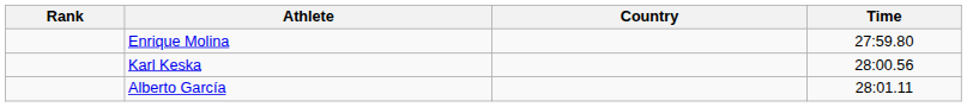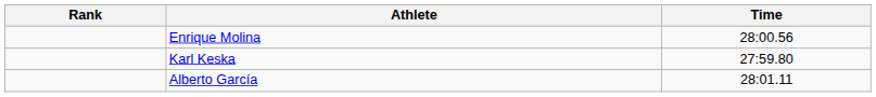 <table class="wikitable" width=80% style="font-size:100%; text-align:left;">
 <tr>
 <th width = 60>Rank</th>
 <th width = 200>Athlete</th>
-<th width = 170>Country</th>
 <th width = 80>Time</th>
 </tr>
 <tr>
 <td align=center></td>
 <td><a href='#'>Enrique Molina</a></td>
-<td></td>
+<td align=center>28:00.56</td>
+</tr>
+<tr>
+<td align=center></td>
+<td><a href='#'>Karl Keska</a></td>
 <td align=center>27:59.80</td>
 </tr>
 <tr>
 <td align=center></td>
-<td><a href='#'>Karl Keska</a></td>
-<td></td>
-<td align=center>28:00.56</td>
-</tr>
-<tr>
-<td align=center></td>
 <td><a href='#'>Alberto García</a></td>
-<td></td>
 <td align=center>28:01.11</td>
 </tr>
 </table>
